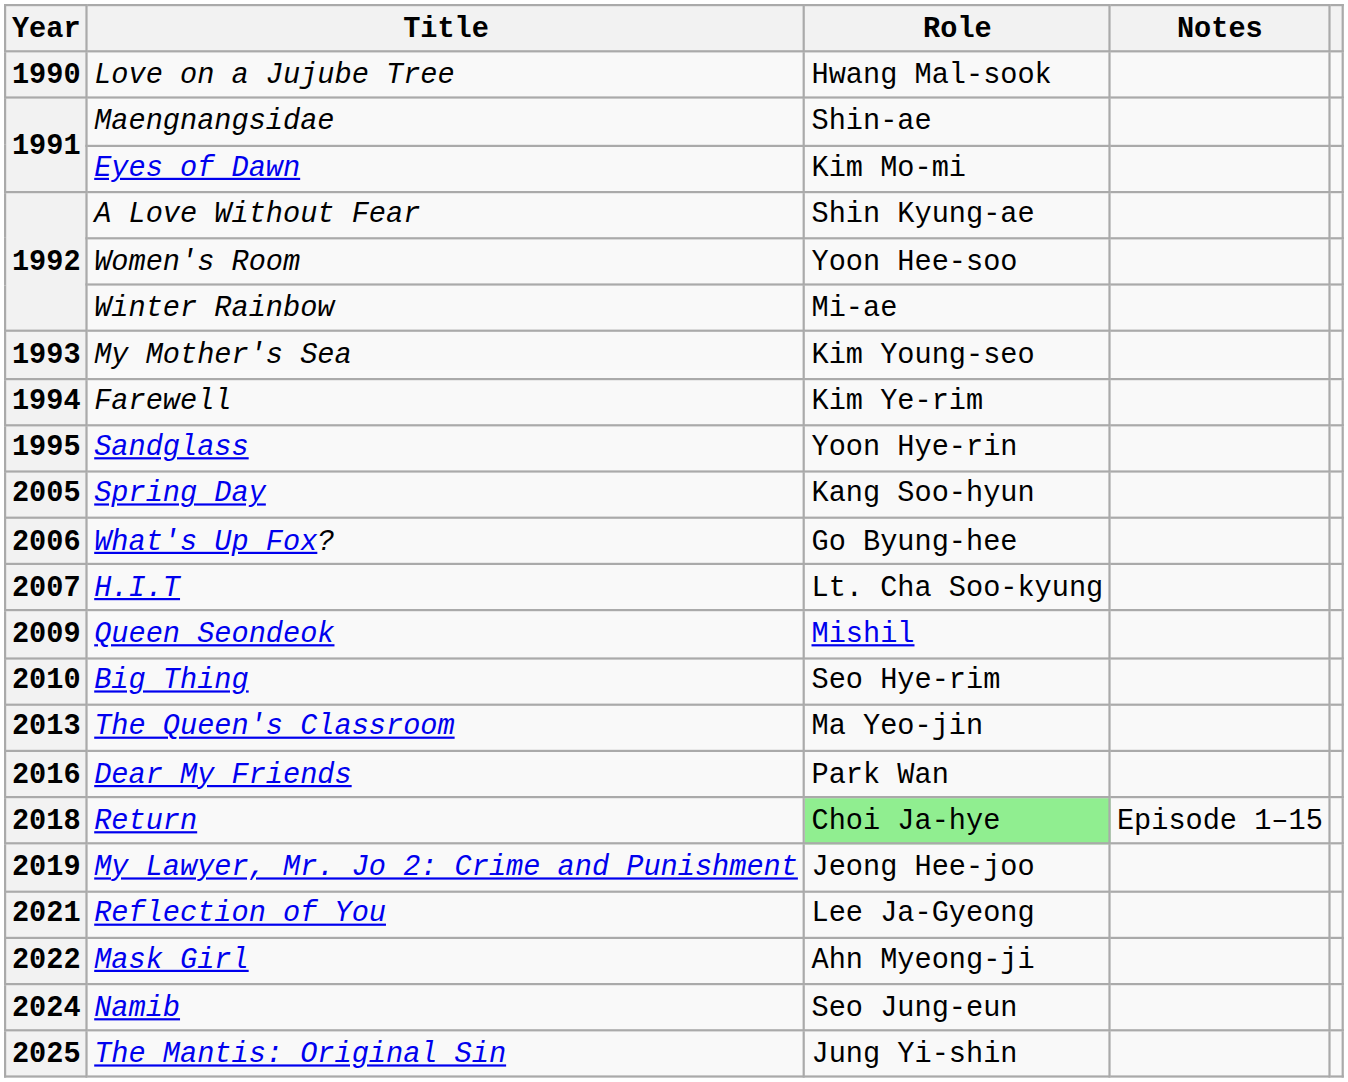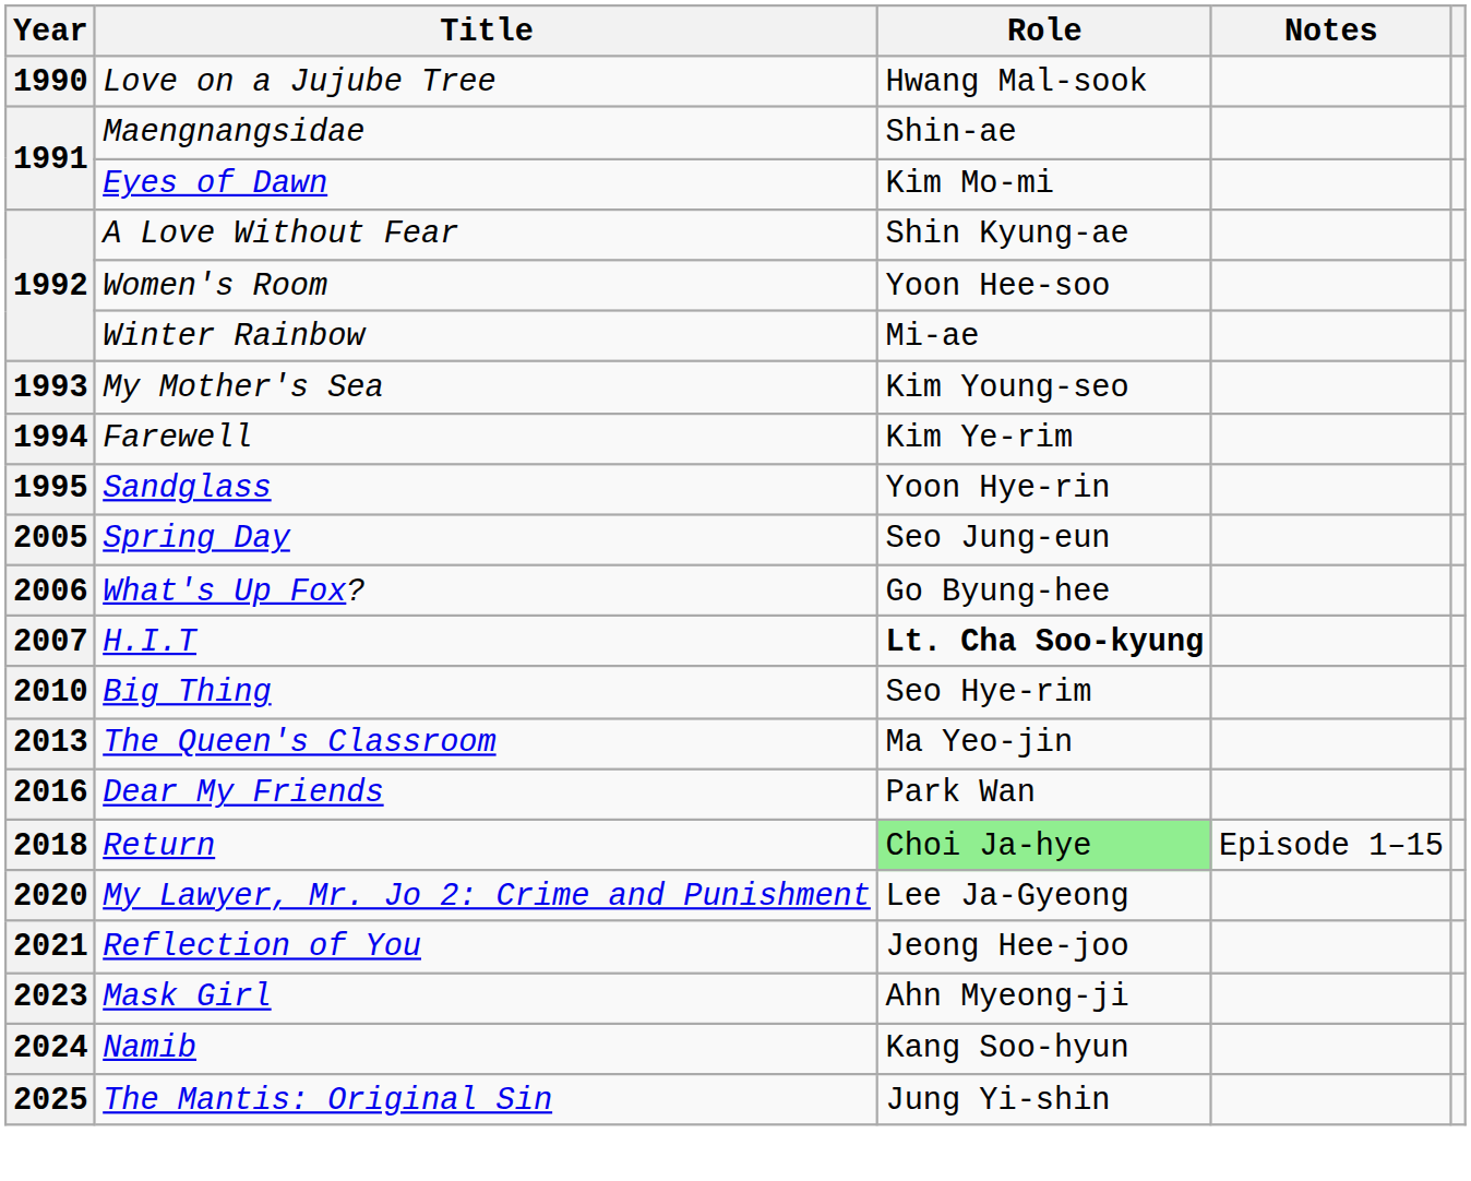 <table class="wikitable plainrowheaders sortable">
 <tr>
 <th scope="col">Year</th>
 <th scope="col">Title</th>
 <th scope="col">Role</th>
 <th scope="col">Notes</th>
 <th scope="col" class="unsortable"></th>
 </tr>
 <tr>
 <th scope="row">1990</th>
 <td><em>Love on a Jujube Tree</em></td>
 <td>Hwang Mal-sook</td>
 <td></td>
 <td style="text-align:center"></td>
 </tr>
 <tr>
 <th scope="row" rowspan="2">1991</th>
 <td><em>Maengnangsidae</em></td>
 <td>Shin-ae</td>
 <td></td>
 <td style="text-align:center"></td>
 </tr>
 <tr>
 <td><em><a href='#'>Eyes of Dawn</a></em></td>
 <td>Kim Mo-mi</td>
 <td></td>
 <td style="text-align:center"></td>
 </tr>
 <tr>
 <th scope="row" rowspan="3">1992</th>
 <td><em>A Love Without Fear</em></td>
 <td>Shin Kyung-ae</td>
 <td></td>
 <td style="text-align:center"></td>
 </tr>
 <tr>
 <td><em>Women's Room</em></td>
 <td>Yoon Hee-soo</td>
 <td></td>
 <td style="text-align:center"></td>
 </tr>
 <tr>
 <td><em>Winter Rainbow</em></td>
 <td>Mi-ae</td>
 <td></td>
 <td style="text-align:center"></td>
 </tr>
 <tr>
 <th scope="row">1993</th>
 <td><em>My Mother's Sea</em></td>
 <td>Kim Young-seo</td>
 <td></td>
 <td style="text-align:center"></td>
 </tr>
 <tr>
 <th scope="row">1994</th>
 <td><em>Farewell</em></td>
 <td>Kim Ye-rim</td>
 <td></td>
 <td style="text-align:center"></td>
 </tr>
 <tr>
 <th scope="row">1995</th>
 <td><em><a href='#'>Sandglass</a></em></td>
 <td>Yoon Hye-rin</td>
 <td></td>
 <td style="text-align:center"></td>
 </tr>
 <tr>
 <th scope="row">2005</th>
 <td><em><a href='#'>Spring Day</a></em></td>
-<td>Kang Soo-hyun</td>
+<td>Seo Jung-eun</td>
 <td></td>
 <td style="text-align:center"></td>
 </tr>
 <tr>
 <th scope="row">2006</th>
 <td><em><a href='#'>What's Up Fox</a>?</em></td>
 <td>Go Byung-hee</td>
 <td></td>
 <td style="text-align:center"></td>
 </tr>
 <tr>
 <th scope="row">2007</th>
 <td><em><a href='#'>H.I.T</a></em></td>
-<td>Lt. Cha Soo-kyung</td>
-<td></td>
-<td style="text-align:center"></td>
-</tr>
-<tr>
-<th scope="row">2009</th>
-<td><em><a href='#'>Queen Seondeok</a></em></td>
-<td><a href='#'>Mishil</a></td>
+<td><strong>Lt. Cha Soo-kyung</strong></td>
 <td></td>
 <td style="text-align:center"></td>
 </tr>
 <tr>
 <th scope="row">2010</th>
 <td><em><a href='#'>Big Thing</a></em></td>
 <td>Seo Hye-rim</td>
 <td></td>
 <td style="text-align:center"></td>
 </tr>
 <tr>
 <th scope="row">2013</th>
 <td><em><a href='#'>The Queen's Classroom</a></em></td>
 <td>Ma Yeo-jin</td>
 <td></td>
 <td style="text-align:center"></td>
 </tr>
 <tr>
 <th scope="row">2016</th>
 <td><em><a href='#'>Dear My Friends</a></em></td>
 <td>Park Wan</td>
 <td></td>
 <td style="text-align:center"></td>
 </tr>
 <tr>
 <th scope="row">2018</th>
 <td><em><a href='#'>Return</a></em></td>
 <td style="background: lightgreen;">Choi Ja-hye</td>
 <td>Episode 1–15</td>
 <td style="text-align:center"></td>
 </tr>
 <tr>
-<th scope="row">2019</th>
+<th scope="row">2020</th>
 <td><em><a href='#'>My Lawyer, Mr. Jo 2: Crime and Punishment</a></em></td>
-<td>Jeong Hee-joo</td>
+<td>Lee Ja-Gyeong</td>
 <td></td>
 <td style="text-align:center"></td>
 </tr>
 <tr>
 <th scope="row">2021</th>
 <td><em><a href='#'>Reflection of You</a></em></td>
-<td>Lee Ja-Gyeong</td>
+<td>Jeong Hee-joo</td>
 <td></td>
 <td style="text-align:center"></td>
 </tr>
 <tr>
-<th scope="row">2022</th>
+<th scope="row">2023</th>
 <td><em> <a href='#'>Mask Girl</a></em></td>
 <td>Ahn Myeong-ji</td>
 <td></td>
 <td style="text-align:center"></td>
 </tr>
 <tr>
 <th scope="row">2024</th>
 <td><em><a href='#'>Namib</a></em></td>
-<td>Seo Jung-eun</td>
+<td>Kang Soo-hyun</td>
 <td></td>
 <td style="text-align:center"></td>
 </tr>
 <tr>
 <th scope="row">2025</th>
 <td><em><a href='#'>The Mantis: Original Sin</a></em></td>
 <td>Jung Yi-shin</td>
 <td></td>
 <td style="text-align:center"></td>
 </tr>
 </table>
